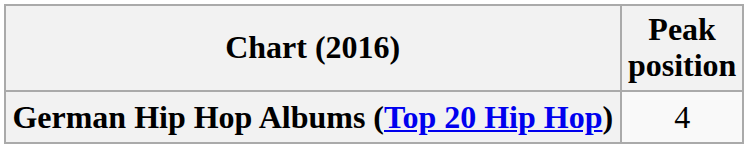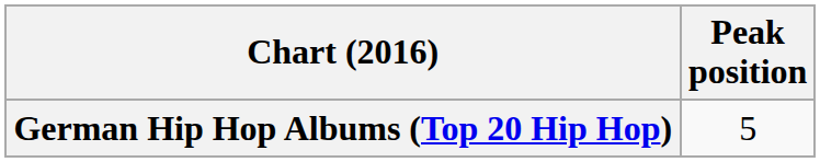 <table class="wikitable sortable plainrowheaders" style="text-align:center">
 <tr>
 <th scope="col">Chart (2016)</th>
 <th scope="col">Peak<br>position</th>
 </tr>
 <tr>
 </tr>
 <tr>
 </tr>
 <tr>
 <th scope="row">German Hip Hop Albums (<a href='#'>Top 20 Hip Hop</a>)</th>
-<td>4</td>
+<td>5</td>
 </tr>
 </table>
